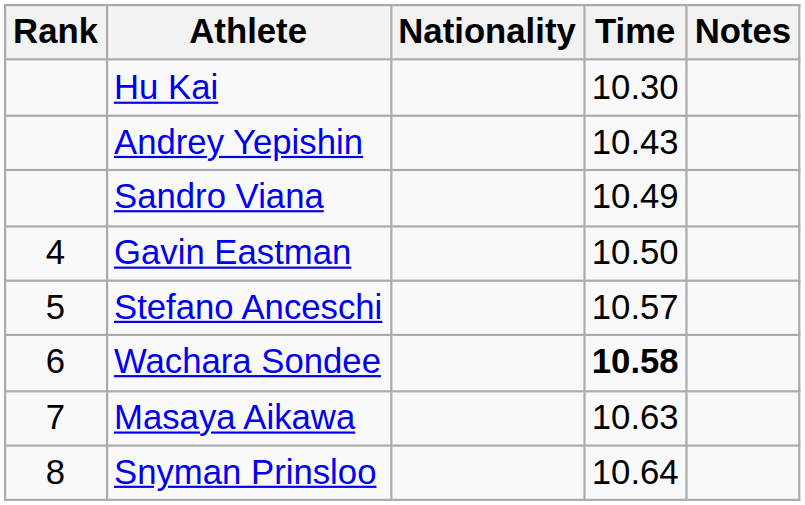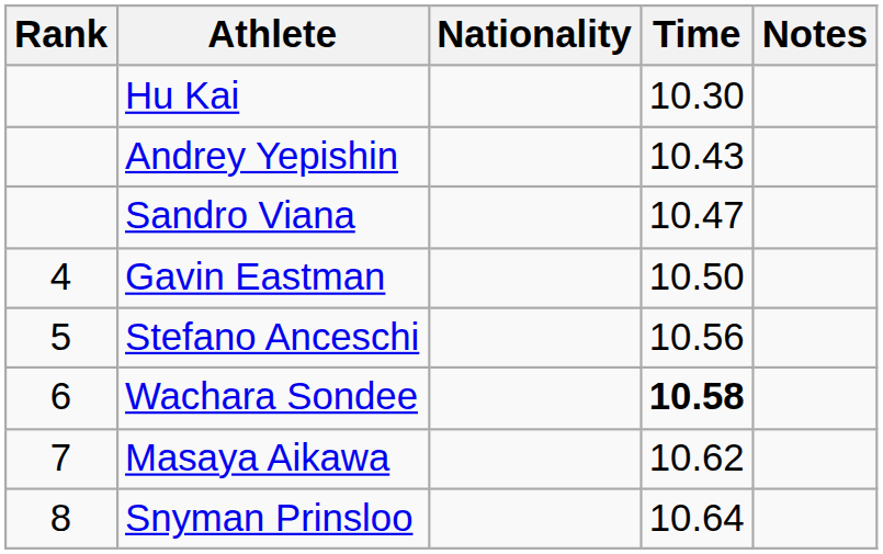 <table class="wikitable sortable" style="text-align:center">
 <tr>
 <th>Rank</th>
 <th>Athlete</th>
 <th>Nationality</th>
 <th>Time</th>
 <th>Notes</th>
 </tr>
 <tr>
 <td></td>
 <td align="left"><a href='#'>Hu Kai</a></td>
 <td align=left></td>
 <td>10.30</td>
 <td></td>
 </tr>
 <tr>
 <td></td>
 <td align="left"><a href='#'>Andrey Yepishin</a></td>
 <td align=left></td>
 <td>10.43</td>
 <td></td>
 </tr>
 <tr>
 <td></td>
 <td align="left"><a href='#'>Sandro Viana</a></td>
 <td align=left></td>
-<td>10.49</td>
+<td>10.47</td>
 <td></td>
 </tr>
 <tr>
 <td>4</td>
 <td align="left"><a href='#'>Gavin Eastman</a></td>
 <td align=left></td>
 <td>10.50</td>
 <td></td>
 </tr>
 <tr>
 <td>5</td>
 <td align="left"><a href='#'>Stefano Anceschi</a></td>
 <td align=left></td>
-<td>10.57</td>
+<td>10.56</td>
 <td></td>
 </tr>
 <tr>
 <td>6</td>
 <td align="left"><a href='#'>Wachara Sondee</a></td>
 <td align=left></td>
 <td><strong>10.58</strong></td>
 <td></td>
 </tr>
 <tr>
 <td>7</td>
 <td align="left"><a href='#'>Masaya Aikawa</a></td>
 <td align=left></td>
-<td>10.63</td>
+<td>10.62</td>
 <td></td>
 </tr>
 <tr>
 <td>8</td>
 <td align="left"><a href='#'>Snyman Prinsloo</a></td>
 <td align=left></td>
 <td>10.64</td>
 <td></td>
 </tr>
 </table>
